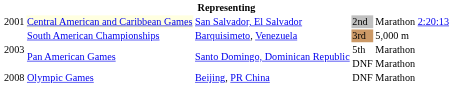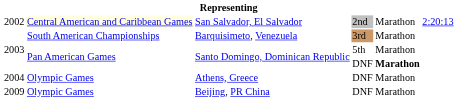 <table>
 <tr>
 <th colspan="6">Representing </th>
 </tr>
 <tr>
-<td>2001</td>
+<td>2002</td>
 <td style="background: lightyellow;"><a href='#'>Central American and Caribbean Games</a></td>
 <td><a href='#'>San Salvador, El Salvador</a></td>
 <td bgcolor="silver">2nd</td>
 <td>Marathon</td>
 <td><a href='#'>2:20:13</a></td>
 </tr>
 <tr>
 <td rowspan=3>2003</td>
 <td><a href='#'>South American Championships</a></td>
 <td><a href='#'>Barquisimeto</a>, <a href='#'>Venezuela</a></td>
 <td bgcolor="cc9966">3rd</td>
-<td>5,000 m</td>
+<td>Marathon</td>
 <td></td>
 </tr>
 <tr>
 <td rowspan=2><a href='#'>Pan American Games</a></td>
 <td rowspan=2><a href='#'>Santo Domingo, Dominican Republic</a></td>
 <td>5th</td>
 <td>Marathon</td>
 <td></td>
 </tr>
 <tr>
 <td>DNF</td>
+<td><strong>Marathon</strong></td>
+<td></td>
+</tr>
+<tr>
+<td>2004</td>
+<td><a href='#'>Olympic Games</a></td>
+<td><a href='#'>Athens, Greece</a></td>
+<td>DNF</td>
 <td>Marathon</td>
 <td></td>
 </tr>
 <tr>
-<td>2008</td>
+<td>2009</td>
 <td><a href='#'>Olympic Games</a></td>
 <td><a href='#'>Beijing</a>, <a href='#'>PR China</a></td>
 <td>DNF</td>
 <td>Marathon</td>
 <td></td>
 </tr>
 </table>
